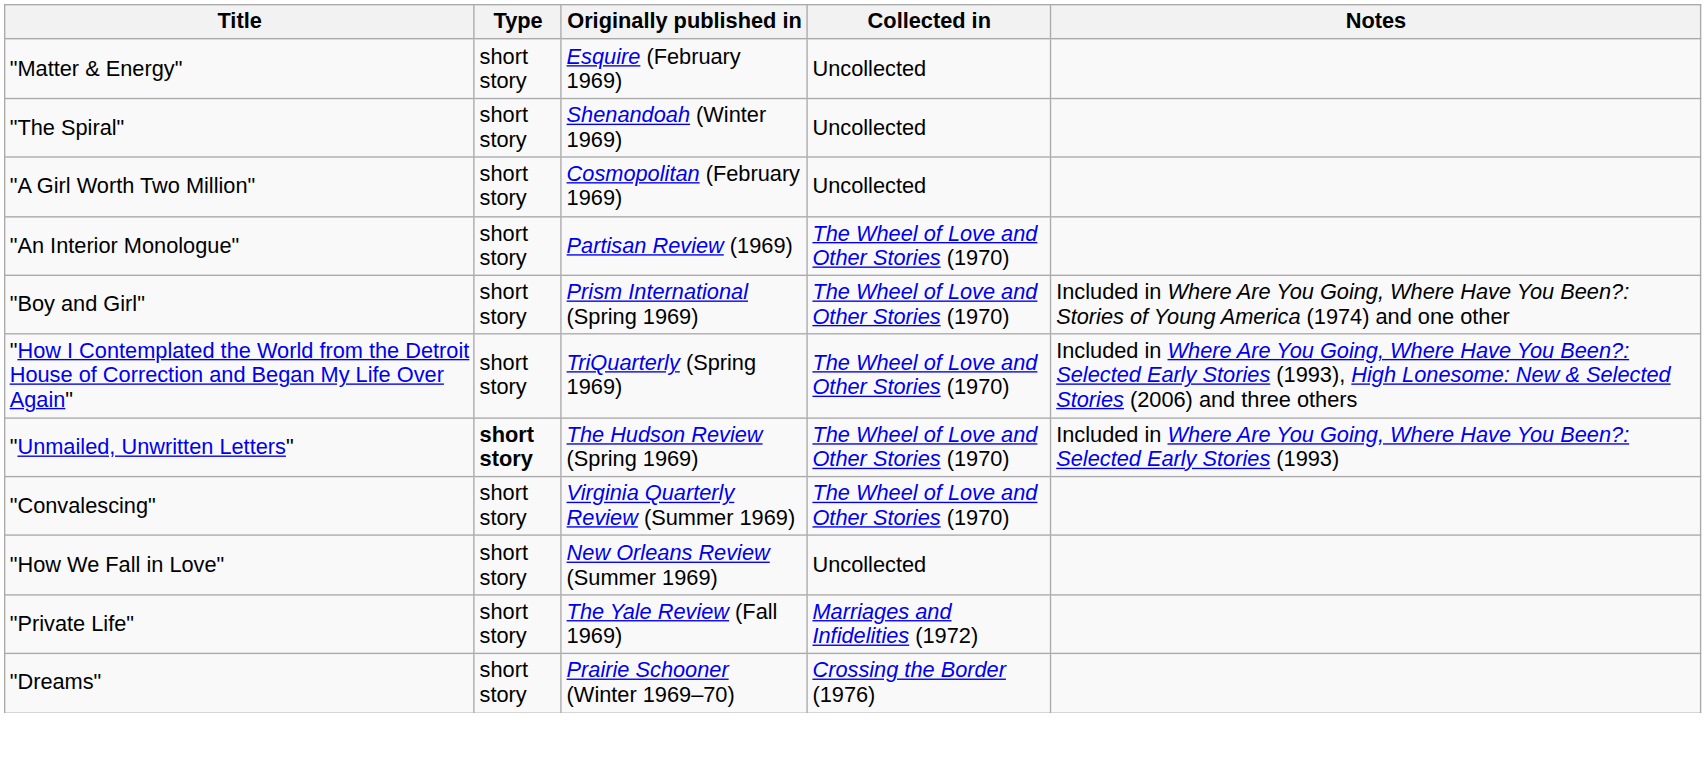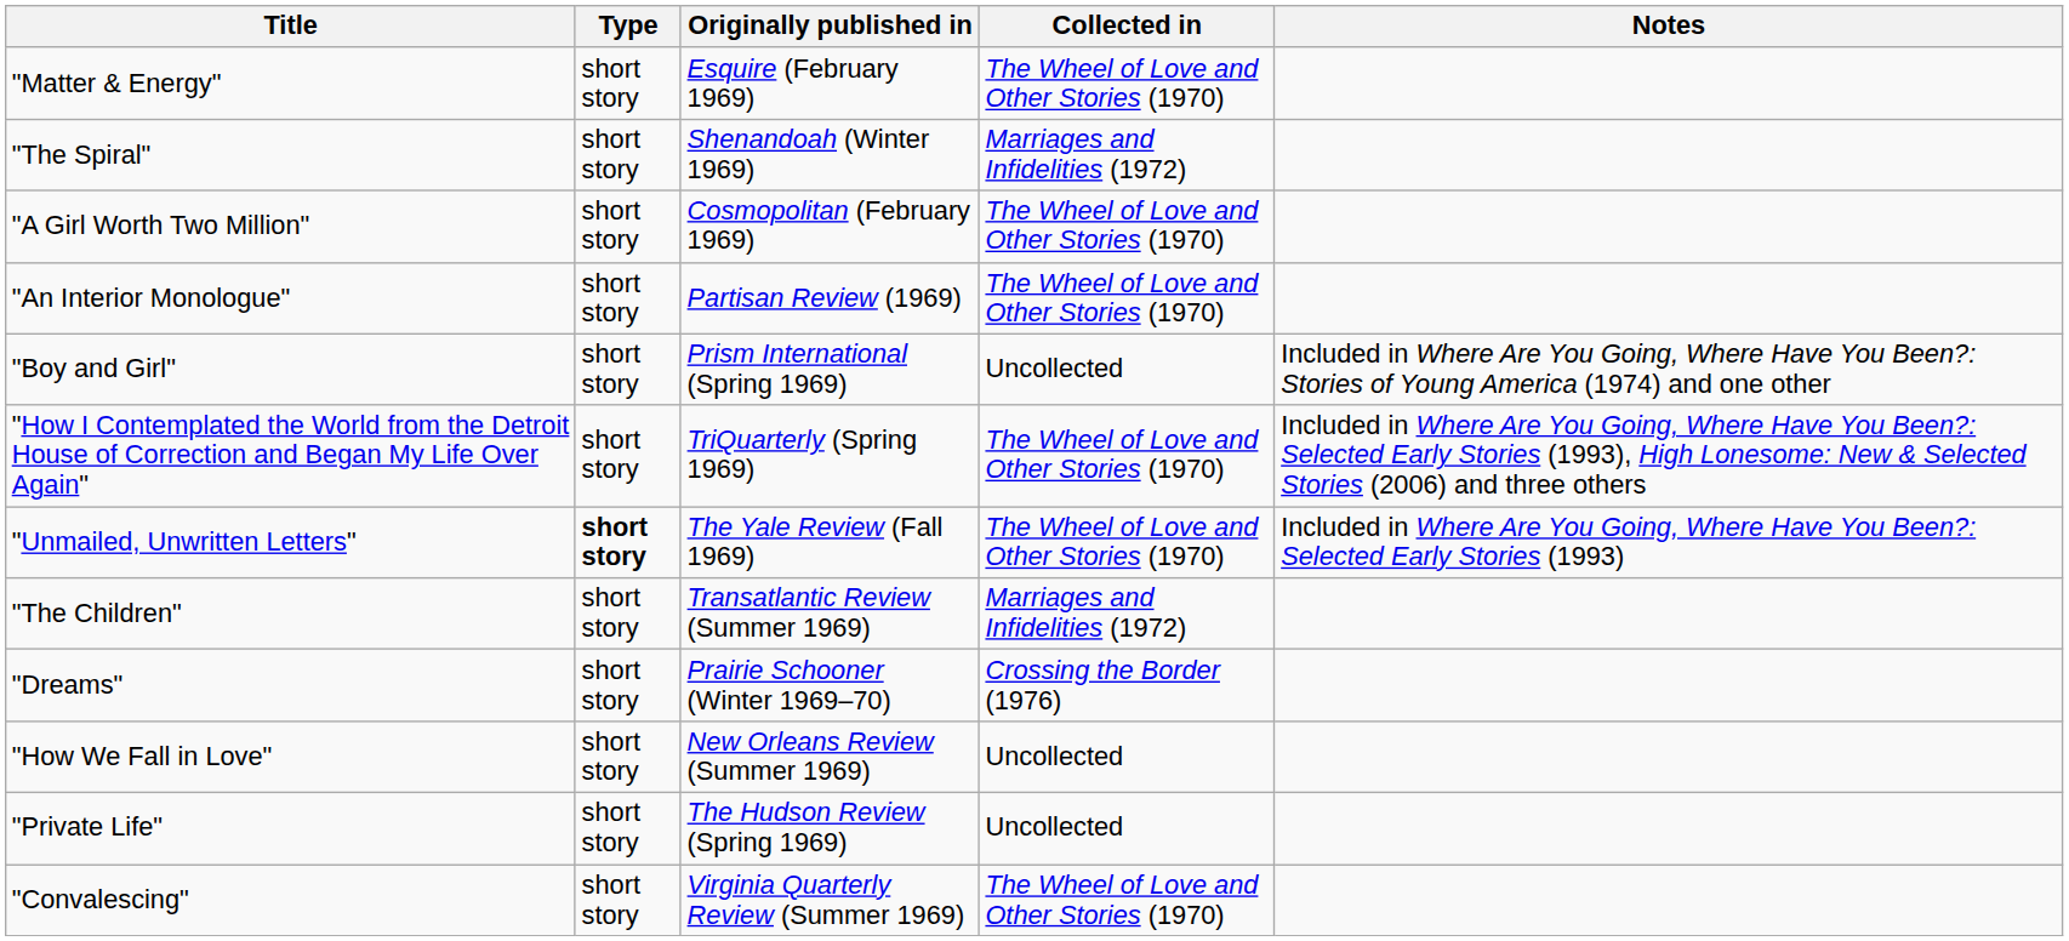 <table class="wikitable">
 <tr>
 <th>Title</th>
 <th>Type</th>
 <th>Originally published in</th>
 <th>Collected in</th>
 <th>Notes</th>
 </tr>
 <tr>
 <td>"Matter & Energy"</td>
 <td>short story</td>
 <td><em><a href='#'>Esquire</a></em> (February 1969)</td>
-<td>Uncollected</td>
+<td><em><a href='#'>The Wheel of Love and Other Stories</a></em> (1970)</td>
 <td></td>
 </tr>
 <tr>
 <td>"The Spiral"</td>
 <td>short story</td>
 <td><em><a href='#'>Shenandoah</a></em> (Winter 1969)</td>
-<td>Uncollected</td>
+<td><em><a href='#'>Marriages and Infidelities</a></em> (1972)</td>
 <td></td>
 </tr>
 <tr>
 <td>"A Girl Worth Two Million"</td>
 <td>short story</td>
 <td><em><a href='#'>Cosmopolitan</a></em> (February 1969)</td>
-<td>Uncollected</td>
+<td><em><a href='#'>The Wheel of Love and Other Stories</a></em> (1970)</td>
 <td></td>
 </tr>
 <tr>
 <td>"An Interior Monologue"</td>
 <td>short story</td>
 <td><em><a href='#'>Partisan Review</a></em> (1969)</td>
 <td><em><a href='#'>The Wheel of Love and Other Stories</a></em> (1970)</td>
 <td></td>
 </tr>
 <tr>
 <td>"Boy and Girl"</td>
 <td>short story</td>
 <td><em><a href='#'>Prism International</a></em> (Spring 1969)</td>
-<td><em><a href='#'>The Wheel of Love and Other Stories</a></em> (1970)</td>
+<td>Uncollected</td>
 <td>Included in <em>Where Are You Going, Where Have You Been?: Stories of Young America</em> (1974) and one other</td>
 </tr>
 <tr>
 <td>"<a href='#'>How I Contemplated the World from the Detroit House of Correction and Began My Life Over Again</a>"</td>
 <td>short story</td>
 <td><em><a href='#'>TriQuarterly</a></em> (Spring 1969)</td>
 <td><em><a href='#'>The Wheel of Love and Other Stories</a></em> (1970)</td>
 <td>Included in <em><a href='#'>Where Are You Going, Where Have You Been?: Selected Early Stories</a></em> (1993), <em><a href='#'>High Lonesome: New & Selected Stories</a></em> (2006) and three others</td>
 </tr>
 <tr>
 <td>"<a href='#'>Unmailed, Unwritten Letters</a>"</td>
 <td><strong>short story</strong></td>
-<td><em><a href='#'>The Hudson Review</a></em> (Spring 1969)</td>
+<td><em><a href='#'>The Yale Review</a></em> (Fall 1969)</td>
 <td><em><a href='#'>The Wheel of Love and Other Stories</a></em> (1970)</td>
 <td>Included in <em><a href='#'>Where Are You Going, Where Have You Been?: Selected Early Stories</a></em> (1993)</td>
 </tr>
 <tr>
-<td>"Convalescing"</td>
+<td>"The Children"</td>
 <td>short story</td>
-<td><em><a href='#'>Virginia Quarterly Review</a></em> (Summer 1969)</td>
-<td><em><a href='#'>The Wheel of Love and Other Stories</a></em> (1970)</td>
+<td><em><a href='#'>Transatlantic Review</a></em> (Summer 1969)</td>
+<td><em><a href='#'>Marriages and Infidelities</a></em> (1972)</td>
+<td></td>
+</tr>
+<tr>
+<td>"Dreams"</td>
+<td>short story</td>
+<td><em><a href='#'>Prairie Schooner</a></em> (Winter 1969–70)</td>
+<td><em><a href='#'>Crossing the Border</a></em> (1976)</td>
 <td></td>
 </tr>
 <tr>
 <td>"How We Fall in Love"</td>
 <td>short story</td>
 <td><em><a href='#'>New Orleans Review</a></em> (Summer 1969)</td>
 <td>Uncollected</td>
 <td></td>
 </tr>
 <tr>
 <td>"Private Life"</td>
 <td>short story</td>
-<td><em><a href='#'>The Yale Review</a></em> (Fall 1969)</td>
-<td><em><a href='#'>Marriages and Infidelities</a></em> (1972)</td>
+<td><em><a href='#'>The Hudson Review</a></em> (Spring 1969)</td>
+<td>Uncollected</td>
 <td></td>
 </tr>
 <tr>
-<td>"Dreams"</td>
+<td>"Convalescing"</td>
 <td>short story</td>
-<td><em><a href='#'>Prairie Schooner</a></em> (Winter 1969–70)</td>
-<td><em><a href='#'>Crossing the Border</a></em> (1976)</td>
+<td><em><a href='#'>Virginia Quarterly Review</a></em> (Summer 1969)</td>
+<td><em><a href='#'>The Wheel of Love and Other Stories</a></em> (1970)</td>
 <td></td>
 </tr>
 </table>
